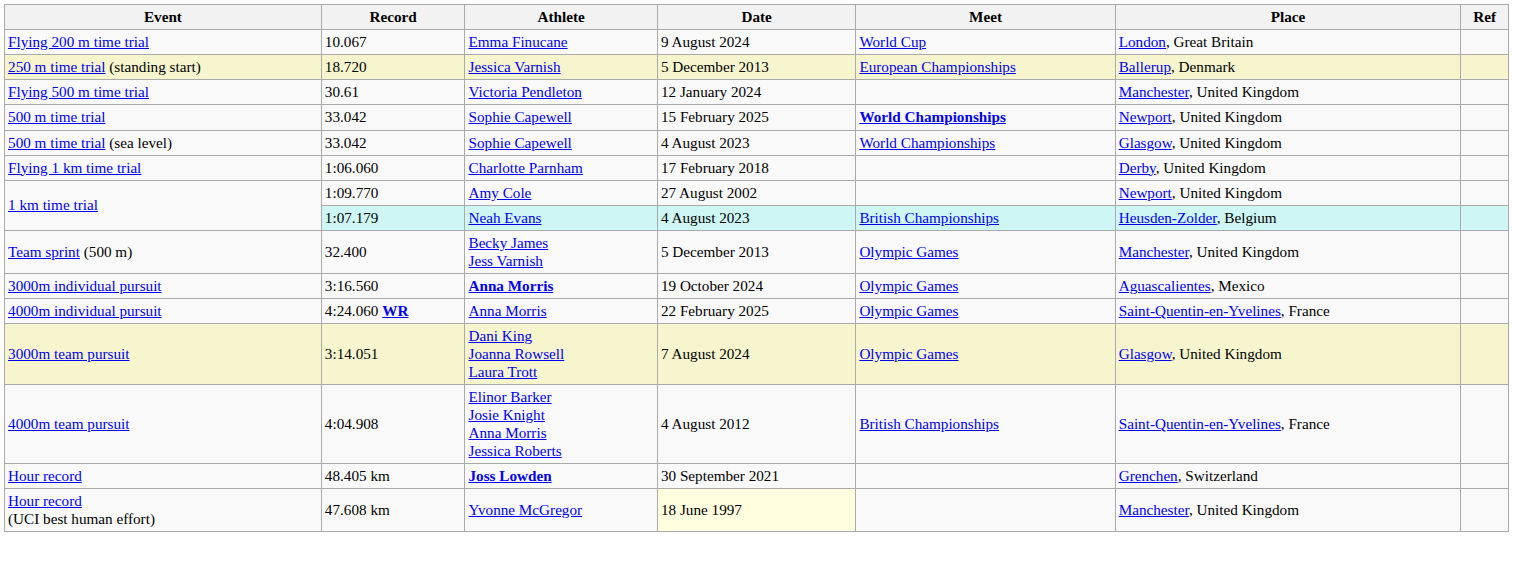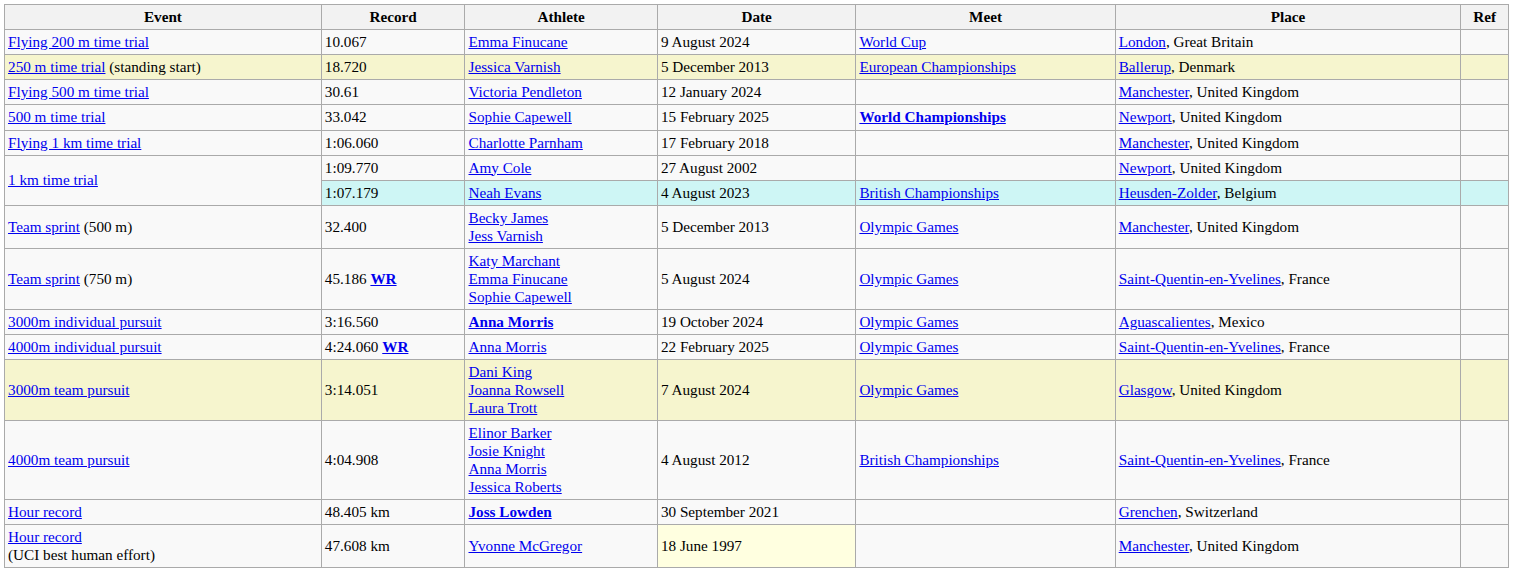 <table class="wikitable" style="font-size:95%; width: 95%;">
 <tr>
 <th>Event</th>
 <th>Record</th>
 <th>Athlete</th>
 <th>Date</th>
 <th>Meet</th>
 <th>Place</th>
 <th>Ref</th>
 </tr>
 <tr>
 <td><a href='#'>Flying 200 m time trial</a></td>
 <td>10.067</td>
 <td><a href='#'>Emma Finucane</a></td>
 <td>9 August 2024</td>
 <td><a href='#'>World Cup</a></td>
 <td><a href='#'>London</a>, Great Britain</td>
 <td></td>
 </tr>
 <tr style="background:#f6F5CE;">
 <td><a href='#'>250 m time trial</a> (standing start)</td>
 <td>18.720</td>
 <td><a href='#'>Jessica Varnish</a></td>
 <td>5 December 2013</td>
 <td><a href='#'>European Championships</a></td>
 <td><a href='#'>Ballerup</a>, Denmark</td>
 <td></td>
 </tr>
 <tr>
 <td><a href='#'>Flying 500 m time trial</a></td>
 <td>30.61</td>
 <td><a href='#'>Victoria Pendleton</a></td>
 <td>12 January 2024</td>
 <td></td>
 <td><a href='#'>Manchester</a>, United Kingdom</td>
 <td></td>
 </tr>
 <tr>
 <td><a href='#'>500 m time trial</a></td>
 <td>33.042</td>
 <td><a href='#'>Sophie Capewell</a></td>
 <td>15 February 2025</td>
 <td><strong><a href='#'>World Championships</a></strong></td>
 <td><a href='#'>Newport</a>, United Kingdom</td>
 <td></td>
 </tr>
 <tr>
-<td><a href='#'>500 m time trial</a> (sea level)</td>
-<td>33.042</td>
-<td><a href='#'>Sophie Capewell</a></td>
-<td>4 August 2023</td>
-<td><a href='#'>World Championships</a></td>
-<td><a href='#'>Glasgow</a>, United Kingdom</td>
-<td></td>
-</tr>
-<tr>
 <td><a href='#'>Flying 1 km time trial</a></td>
 <td>1:06.060</td>
 <td><a href='#'>Charlotte Parnham</a></td>
 <td>17 February 2018</td>
 <td></td>
-<td><a href='#'>Derby</a>, United Kingdom</td>
+<td><a href='#'>Manchester</a>, United Kingdom</td>
 <td></td>
 </tr>
 <tr>
 <td rowspan=2><a href='#'>1 km time trial</a></td>
 <td>1:09.770</td>
 <td><a href='#'>Amy Cole</a></td>
 <td>27 August 2002</td>
 <td></td>
 <td><a href='#'>Newport</a>, United Kingdom</td>
 <td></td>
 </tr>
 <tr style="background:#CEF6F5;">
 <td>1:07.179</td>
 <td><a href='#'>Neah Evans</a></td>
 <td>4 August 2023</td>
 <td><a href='#'>British Championships</a></td>
 <td><a href='#'>Heusden-Zolder</a>, Belgium</td>
 <td></td>
 </tr>
 <tr>
 <td><a href='#'>Team sprint</a> (500 m)</td>
 <td>32.400</td>
 <td><a href='#'>Becky James</a><br><a href='#'>Jess Varnish</a></td>
 <td>5 December 2013</td>
 <td><a href='#'>Olympic Games</a></td>
 <td><a href='#'>Manchester</a>, United Kingdom</td>
+<td></td>
+</tr>
+<tr>
+<td><a href='#'>Team sprint</a> (750 m)</td>
+<td>45.186 <a href='#'><strong>WR</strong></a></td>
+<td><a href='#'>Katy Marchant</a><br><a href='#'>Emma Finucane</a><br><a href='#'>Sophie Capewell</a></td>
+<td>5 August 2024</td>
+<td><a href='#'>Olympic Games</a></td>
+<td><a href='#'>Saint-Quentin-en-Yvelines</a>, France</td>
 <td></td>
 </tr>
 <tr>
 <td><a href='#'>3000m individual pursuit</a></td>
 <td>3:16.560</td>
 <td><strong><a href='#'>Anna Morris</a></strong></td>
 <td>19 October 2024</td>
 <td><a href='#'>Olympic Games</a></td>
 <td><a href='#'>Aguascalientes</a>, Mexico</td>
 <td></td>
 </tr>
 <tr>
 <td><a href='#'>4000m individual pursuit</a></td>
 <td>4:24.060 <a href='#'><strong>WR</strong></a></td>
 <td><a href='#'>Anna Morris</a></td>
 <td>22 February 2025</td>
 <td><a href='#'>Olympic Games</a></td>
 <td><a href='#'>Saint-Quentin-en-Yvelines</a>, France</td>
 <td></td>
 </tr>
 <tr style="background:#f6F5CE;">
 <td><a href='#'>3000m team pursuit</a></td>
 <td>3:14.051</td>
 <td><a href='#'>Dani King</a><br><a href='#'>Joanna Rowsell</a><br><a href='#'>Laura Trott</a></td>
 <td>7 August 2024</td>
 <td><a href='#'>Olympic Games</a></td>
 <td><a href='#'>Glasgow</a>, United Kingdom</td>
 <td></td>
 </tr>
 <tr>
 <td><a href='#'>4000m team pursuit</a></td>
 <td>4:04.908</td>
 <td><a href='#'>Elinor Barker</a><br><a href='#'>Josie Knight</a><br><a href='#'>Anna Morris</a><br><a href='#'>Jessica Roberts</a></td>
 <td>4 August 2012</td>
 <td><a href='#'>British Championships</a></td>
 <td><a href='#'>Saint-Quentin-en-Yvelines</a>, France</td>
 <td></td>
 </tr>
 <tr>
 <td><a href='#'>Hour record</a></td>
 <td>48.405 km</td>
 <td><strong><a href='#'>Joss Lowden</a></strong></td>
 <td>30 September 2021</td>
 <td></td>
 <td><a href='#'>Grenchen</a>, Switzerland</td>
 <td></td>
 </tr>
 <tr>
 <td><a href='#'>Hour record</a><br>(UCI best human effort)</td>
 <td>47.608 km</td>
 <td><a href='#'>Yvonne McGregor</a></td>
 <td style="background: lightyellow;">18 June 1997</td>
 <td></td>
 <td><a href='#'>Manchester</a>, United Kingdom</td>
 <td></td>
 </tr>
 </table>
